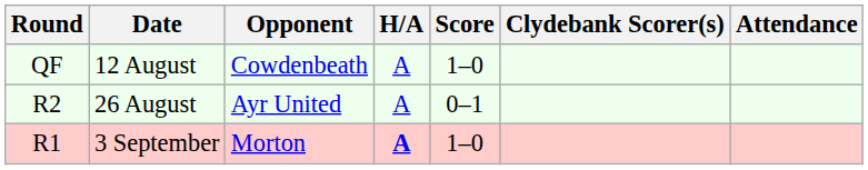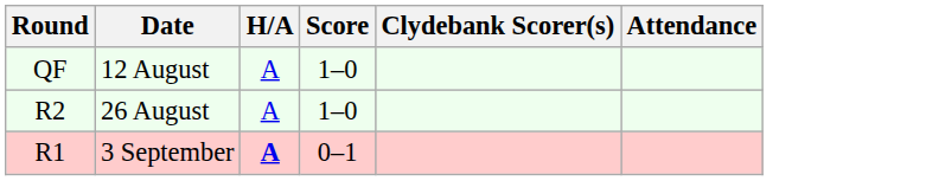 <table class="wikitable" style="text-align:center">
 <tr>
 <th>Round</th>
 <th>Date</th>
-<th>Opponent</th>
 <th>H/A</th>
 <th>Score</th>
 <th>Clydebank Scorer(s)</th>
 <th>Attendance</th>
 </tr>
 <tr bgcolor=#EEFFEE>
 <td>QF</td>
 <td align=left>12 August</td>
-<td align=left><a href='#'>Cowdenbeath</a></td>
 <td><a href='#'>A</a></td>
 <td>1–0</td>
 <td align=left></td>
 <td></td>
 </tr>
 <tr bgcolor=#EEFFEE>
 <td>R2</td>
 <td align=left>26 August</td>
-<td align=left><a href='#'>Ayr United</a></td>
 <td><a href='#'>A</a></td>
-<td>0–1</td>
+<td>1–0</td>
 <td align=left></td>
 <td></td>
 </tr>
 <tr bgcolor=#FFCCCC>
 <td>R1</td>
 <td align=left>3 September</td>
-<td align=left><a href='#'>Morton</a></td>
 <td><strong><a href='#'>A</a></strong></td>
-<td>1–0</td>
+<td>0–1</td>
 <td align=left></td>
 <td></td>
 </tr>
 </table>
